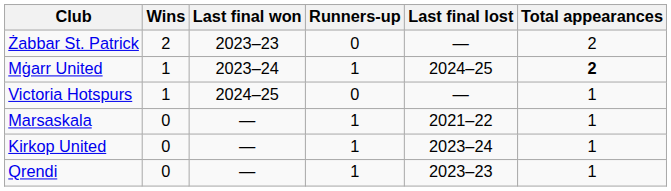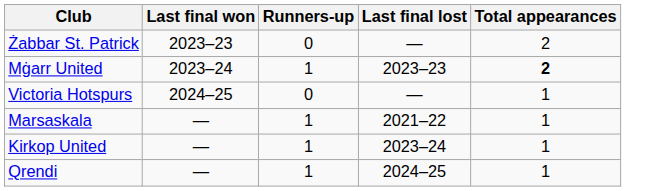 <table class="wikitable sortable plainrowheaders" style="text-align:center">
 <tr>
 <th scope="col">Club</th>
-<th scope="col">Wins</th>
 <th scope="col">Last final won</th>
 <th scope="col">Runners-up</th>
 <th scope="col">Last final lost</th>
 <th scope="col">Total appearances</th>
 </tr>
 <tr>
 <td align="left"><a href='#'>Żabbar St. Patrick</a></td>
-<td>2</td>
 <td>2023–23</td>
 <td>0</td>
 <td>—</td>
 <td>2</td>
 </tr>
 <tr>
 <td align="left"><a href='#'>Mġarr United</a></td>
-<td>1</td>
 <td>2023–24</td>
 <td>1</td>
-<td>2024–25</td>
+<td>2023–23</td>
 <td><strong>2</strong></td>
 </tr>
 <tr>
 <td align="left"><a href='#'>Victoria Hotspurs</a> </td>
-<td>1</td>
 <td>2024–25</td>
 <td>0</td>
 <td>—</td>
 <td>1</td>
 </tr>
 <tr>
 <td align="left"><a href='#'>Marsaskala</a></td>
-<td>0</td>
 <td>—</td>
 <td>1</td>
 <td>2021–22</td>
 <td>1</td>
 </tr>
 <tr>
 <td align="left"><a href='#'>Kirkop United</a></td>
-<td>0</td>
 <td>—</td>
 <td>1</td>
 <td>2023–24</td>
 <td>1</td>
 </tr>
 <tr>
 <td align="left"><a href='#'>Qrendi</a></td>
-<td>0</td>
 <td>—</td>
 <td>1</td>
-<td>2023–23</td>
+<td>2024–25</td>
 <td>1</td>
 </tr>
 </table>
